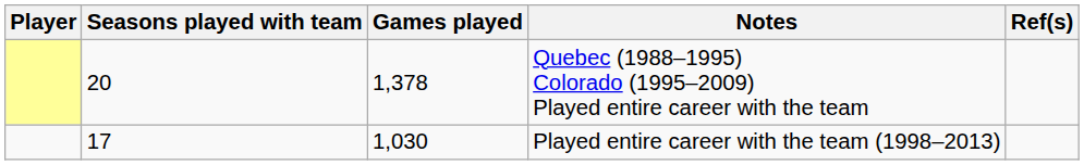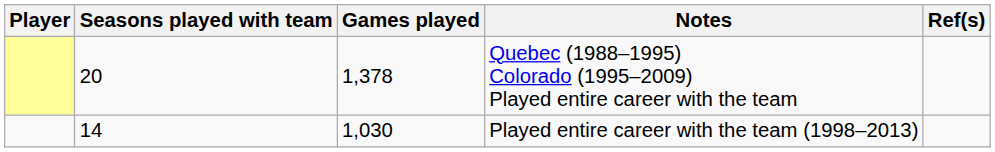 <table class="wikitable sortable plainrowheaders">
 <tr>
 <th scope="col">Player</th>
 <th scope="col">Seasons played with team</th>
 <th scope="col">Games played</th>
 <th scope="col">Notes</th>
 <th scope="col" class="unsortable">Ref(s)</th>
 </tr>
 <tr>
 <td style="background:#FFFF99"></td>
 <td>20</td>
 <td>1,378</td>
 <td><a href='#'>Quebec</a> (1988–1995)<br><a href='#'>Colorado</a> (1995–2009)<br>Played entire career with the team</td>
 <td></td>
 </tr>
 <tr>
 <td></td>
-<td>17</td>
+<td>14</td>
 <td>1,030</td>
 <td>Played entire career with the team (1998–2013)</td>
 <td></td>
 </tr>
 </table>
